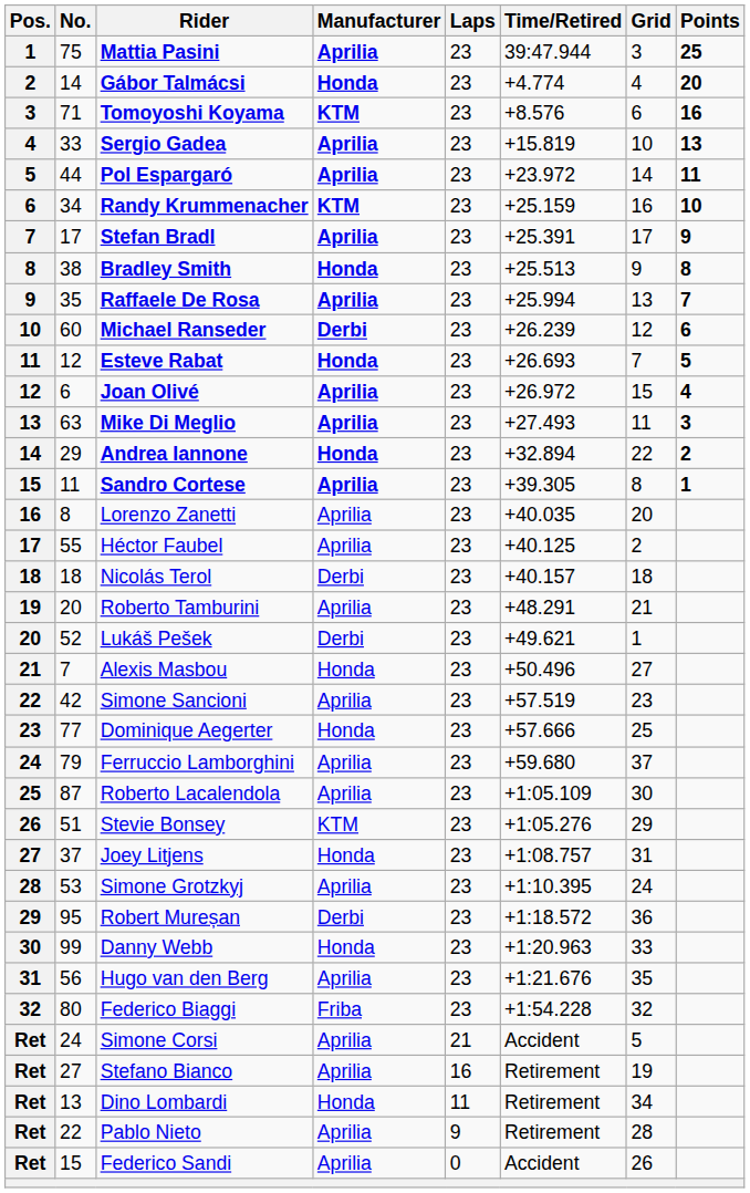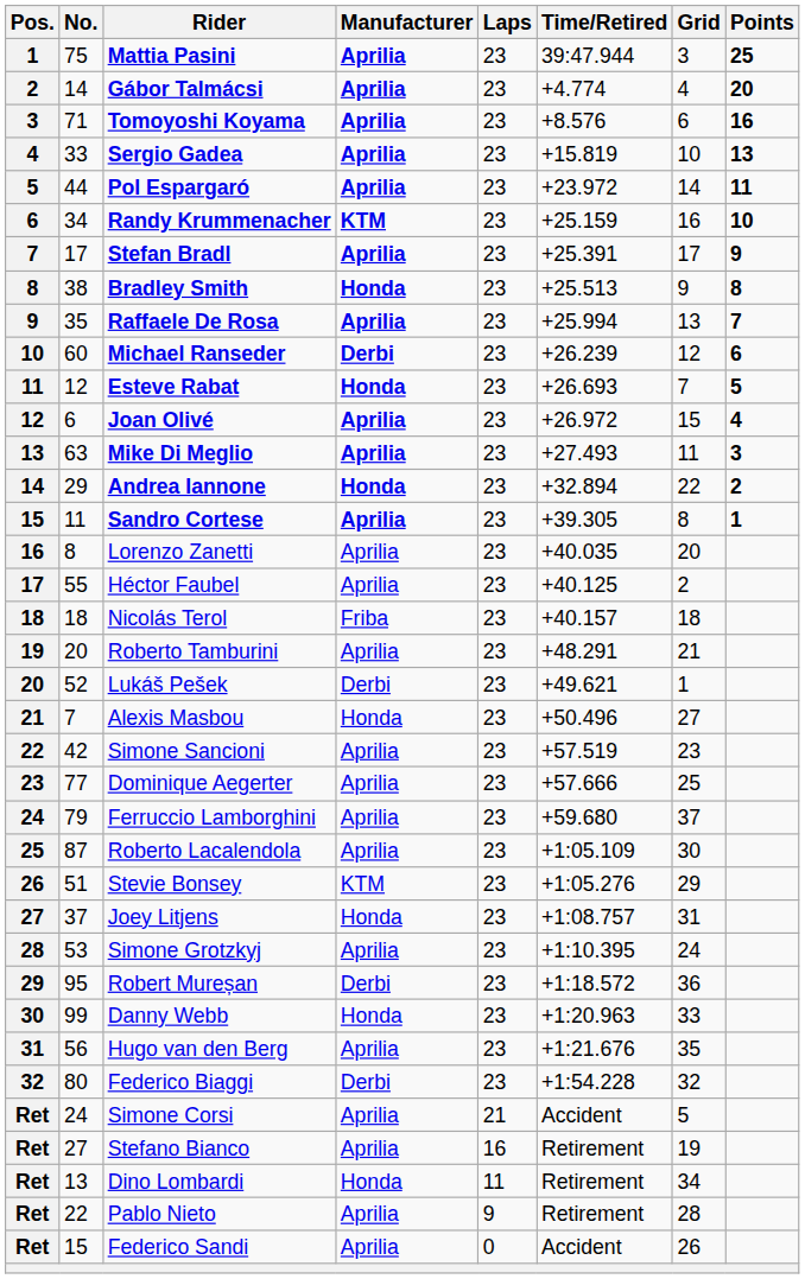 <table class="wikitable" style="font-size: 95%;">
 <tr>
 <th>Pos.</th>
 <th>No.</th>
 <th>Rider</th>
 <th>Manufacturer</th>
 <th>Laps</th>
 <th>Time/Retired</th>
 <th>Grid</th>
 <th>Points</th>
 </tr>
 <tr>
 <th>1</th>
 <td>75</td>
 <td> <strong><a href='#'>Mattia Pasini</a></strong></td>
 <td><strong><a href='#'>Aprilia</a></strong></td>
 <td>23</td>
 <td>39:47.944</td>
 <td>3</td>
 <td><strong>25</strong></td>
 </tr>
 <tr>
 <th>2</th>
 <td>14</td>
 <td> <strong><a href='#'>Gábor Talmácsi</a></strong></td>
-<td><strong><a href='#'>Honda</a></strong></td>
+<td><strong><a href='#'>Aprilia</a></strong></td>
 <td>23</td>
 <td>+4.774</td>
 <td>4</td>
 <td><strong>20</strong></td>
 </tr>
 <tr>
 <th>3</th>
 <td>71</td>
 <td> <strong><a href='#'>Tomoyoshi Koyama</a></strong></td>
-<td><strong><a href='#'>KTM</a></strong></td>
+<td><strong><a href='#'>Aprilia</a></strong></td>
 <td>23</td>
 <td>+8.576</td>
 <td>6</td>
 <td><strong>16</strong></td>
 </tr>
 <tr>
 <th>4</th>
 <td>33</td>
 <td> <strong><a href='#'>Sergio Gadea</a></strong></td>
 <td><strong><a href='#'>Aprilia</a></strong></td>
 <td>23</td>
 <td>+15.819</td>
 <td>10</td>
 <td><strong>13</strong></td>
 </tr>
 <tr>
 <th>5</th>
 <td>44</td>
 <td> <strong><a href='#'>Pol Espargaró</a></strong></td>
 <td><strong><a href='#'>Aprilia</a></strong></td>
 <td>23</td>
 <td>+23.972</td>
 <td>14</td>
 <td><strong>11</strong></td>
 </tr>
 <tr>
 <th>6</th>
 <td>34</td>
 <td> <strong><a href='#'>Randy Krummenacher</a></strong></td>
 <td><strong><a href='#'>KTM</a></strong></td>
 <td>23</td>
 <td>+25.159</td>
 <td>16</td>
 <td><strong>10</strong></td>
 </tr>
 <tr>
 <th>7</th>
 <td>17</td>
 <td> <strong><a href='#'>Stefan Bradl</a></strong></td>
 <td><strong><a href='#'>Aprilia</a></strong></td>
 <td>23</td>
 <td>+25.391</td>
 <td>17</td>
 <td><strong>9</strong></td>
 </tr>
 <tr>
 <th>8</th>
 <td>38</td>
 <td> <strong><a href='#'>Bradley Smith</a></strong></td>
 <td><strong><a href='#'>Honda</a></strong></td>
 <td>23</td>
 <td>+25.513</td>
 <td>9</td>
 <td><strong>8</strong></td>
 </tr>
 <tr>
 <th>9</th>
 <td>35</td>
 <td> <strong><a href='#'>Raffaele De Rosa</a></strong></td>
 <td><strong><a href='#'>Aprilia</a></strong></td>
 <td>23</td>
 <td>+25.994</td>
 <td>13</td>
 <td><strong>7</strong></td>
 </tr>
 <tr>
 <th>10</th>
 <td>60</td>
 <td> <strong><a href='#'>Michael Ranseder</a></strong></td>
 <td><strong><a href='#'>Derbi</a></strong></td>
 <td>23</td>
 <td>+26.239</td>
 <td>12</td>
 <td><strong>6</strong></td>
 </tr>
 <tr>
 <th>11</th>
 <td>12</td>
 <td> <strong><a href='#'>Esteve Rabat</a></strong></td>
 <td><strong><a href='#'>Honda</a></strong></td>
 <td>23</td>
 <td>+26.693</td>
 <td>7</td>
 <td><strong>5</strong></td>
 </tr>
 <tr>
 <th>12</th>
 <td>6</td>
 <td> <strong><a href='#'>Joan Olivé</a></strong></td>
 <td><strong><a href='#'>Aprilia</a></strong></td>
 <td>23</td>
 <td>+26.972</td>
 <td>15</td>
 <td><strong>4</strong></td>
 </tr>
 <tr>
 <th>13</th>
 <td>63</td>
 <td> <strong><a href='#'>Mike Di Meglio</a></strong></td>
 <td><strong><a href='#'>Aprilia</a></strong></td>
 <td>23</td>
 <td>+27.493</td>
 <td>11</td>
 <td><strong>3</strong></td>
 </tr>
 <tr>
 <th>14</th>
 <td>29</td>
 <td> <strong><a href='#'>Andrea Iannone</a></strong></td>
 <td><strong><a href='#'>Honda</a></strong></td>
 <td>23</td>
 <td>+32.894</td>
 <td>22</td>
 <td><strong>2</strong></td>
 </tr>
 <tr>
 <th>15</th>
 <td>11</td>
 <td> <strong><a href='#'>Sandro Cortese</a></strong></td>
 <td><strong><a href='#'>Aprilia</a></strong></td>
 <td>23</td>
 <td>+39.305</td>
 <td>8</td>
 <td><strong>1</strong></td>
 </tr>
 <tr>
 <th>16</th>
 <td>8</td>
 <td> <a href='#'>Lorenzo Zanetti</a></td>
 <td><a href='#'>Aprilia</a></td>
 <td>23</td>
 <td>+40.035</td>
 <td>20</td>
 <td></td>
 </tr>
 <tr>
 <th>17</th>
 <td>55</td>
 <td> <a href='#'>Héctor Faubel</a></td>
 <td><a href='#'>Aprilia</a></td>
 <td>23</td>
 <td>+40.125</td>
 <td>2</td>
 <td></td>
 </tr>
 <tr>
 <th>18</th>
 <td>18</td>
 <td> <a href='#'>Nicolás Terol</a></td>
-<td><a href='#'>Derbi</a></td>
+<td><a href='#'>Friba</a></td>
 <td>23</td>
 <td>+40.157</td>
 <td>18</td>
 <td></td>
 </tr>
 <tr>
 <th>19</th>
 <td>20</td>
 <td> <a href='#'>Roberto Tamburini</a></td>
 <td><a href='#'>Aprilia</a></td>
 <td>23</td>
 <td>+48.291</td>
 <td>21</td>
 <td></td>
 </tr>
 <tr>
 <th>20</th>
 <td>52</td>
 <td> <a href='#'>Lukáš Pešek</a></td>
 <td><a href='#'>Derbi</a></td>
 <td>23</td>
 <td>+49.621</td>
 <td>1</td>
 <td></td>
 </tr>
 <tr>
 <th>21</th>
 <td>7</td>
 <td> <a href='#'>Alexis Masbou</a></td>
 <td><a href='#'>Honda</a></td>
 <td>23</td>
 <td>+50.496</td>
 <td>27</td>
 <td></td>
 </tr>
 <tr>
 <th>22</th>
 <td>42</td>
 <td> <a href='#'>Simone Sancioni</a></td>
 <td><a href='#'>Aprilia</a></td>
 <td>23</td>
 <td>+57.519</td>
 <td>23</td>
 <td></td>
 </tr>
 <tr>
 <th>23</th>
 <td>77</td>
 <td> <a href='#'>Dominique Aegerter</a></td>
-<td><a href='#'>Honda</a></td>
+<td><a href='#'>Aprilia</a></td>
 <td>23</td>
 <td>+57.666</td>
 <td>25</td>
 <td></td>
 </tr>
 <tr>
 <th>24</th>
 <td>79</td>
 <td> <a href='#'>Ferruccio Lamborghini</a></td>
 <td><a href='#'>Aprilia</a></td>
 <td>23</td>
 <td>+59.680</td>
 <td>37</td>
 <td></td>
 </tr>
 <tr>
 <th>25</th>
 <td>87</td>
 <td> <a href='#'>Roberto Lacalendola</a></td>
 <td><a href='#'>Aprilia</a></td>
 <td>23</td>
 <td>+1:05.109</td>
 <td>30</td>
 <td></td>
 </tr>
 <tr>
 <th>26</th>
 <td>51</td>
 <td> <a href='#'>Stevie Bonsey</a></td>
 <td><a href='#'>KTM</a></td>
 <td>23</td>
 <td>+1:05.276</td>
 <td>29</td>
 <td></td>
 </tr>
 <tr>
 <th>27</th>
 <td>37</td>
 <td> <a href='#'>Joey Litjens</a></td>
 <td><a href='#'>Honda</a></td>
 <td>23</td>
 <td>+1:08.757</td>
 <td>31</td>
 <td></td>
 </tr>
 <tr>
 <th>28</th>
 <td>53</td>
 <td> <a href='#'>Simone Grotzkyj</a></td>
 <td><a href='#'>Aprilia</a></td>
 <td>23</td>
 <td>+1:10.395</td>
 <td>24</td>
 <td></td>
 </tr>
 <tr>
 <th>29</th>
 <td>95</td>
 <td> <a href='#'>Robert Mureșan</a></td>
 <td><a href='#'>Derbi</a></td>
 <td>23</td>
 <td>+1:18.572</td>
 <td>36</td>
 <td></td>
 </tr>
 <tr>
 <th>30</th>
 <td>99</td>
 <td> <a href='#'>Danny Webb</a></td>
 <td><a href='#'>Honda</a></td>
 <td>23</td>
 <td>+1:20.963</td>
 <td>33</td>
 <td></td>
 </tr>
 <tr>
 <th>31</th>
 <td>56</td>
 <td> <a href='#'>Hugo van den Berg</a></td>
 <td><a href='#'>Aprilia</a></td>
 <td>23</td>
 <td>+1:21.676</td>
 <td>35</td>
 <td></td>
 </tr>
 <tr>
 <th>32</th>
 <td>80</td>
 <td> <a href='#'>Federico Biaggi</a></td>
-<td><a href='#'>Friba</a></td>
+<td><a href='#'>Derbi</a></td>
 <td>23</td>
 <td>+1:54.228</td>
 <td>32</td>
 <td></td>
 </tr>
 <tr>
 <th>Ret</th>
 <td>24</td>
 <td> <a href='#'>Simone Corsi</a></td>
 <td><a href='#'>Aprilia</a></td>
 <td>21</td>
 <td>Accident</td>
 <td>5</td>
 <td></td>
 </tr>
 <tr>
 <th>Ret</th>
 <td>27</td>
 <td> <a href='#'>Stefano Bianco</a></td>
 <td><a href='#'>Aprilia</a></td>
 <td>16</td>
 <td>Retirement</td>
 <td>19</td>
 <td></td>
 </tr>
 <tr>
 <th>Ret</th>
 <td>13</td>
 <td> <a href='#'>Dino Lombardi</a></td>
 <td><a href='#'>Honda</a></td>
 <td>11</td>
 <td>Retirement</td>
 <td>34</td>
 <td></td>
 </tr>
 <tr>
 <th>Ret</th>
 <td>22</td>
 <td> <a href='#'>Pablo Nieto</a></td>
 <td><a href='#'>Aprilia</a></td>
 <td>9</td>
 <td>Retirement</td>
 <td>28</td>
 <td></td>
 </tr>
 <tr>
 <th>Ret</th>
 <td>15</td>
 <td> <a href='#'>Federico Sandi</a></td>
 <td><a href='#'>Aprilia</a></td>
 <td>0</td>
 <td>Accident</td>
 <td>26</td>
 <td></td>
 </tr>
 <tr>
 <th colspan=8></th>
 </tr>
 </table>
